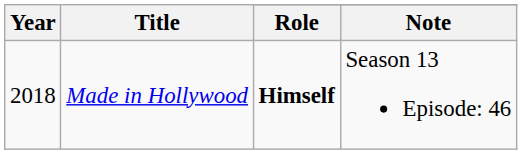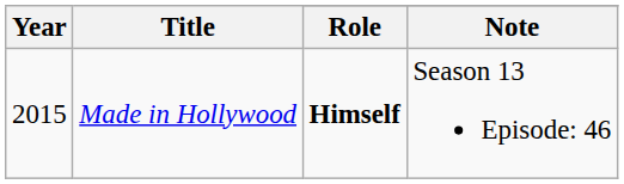 <table class="wikitable">
 <tr>
 <th rowspan="2">Year</th>
 <th rowspan="2">Title</th>
 </tr>
 <tr>
 <th>Role</th>
 <th>Note</th>
 </tr>
 <tr>
-<td>2018</td>
+<td>2015</td>
 <td><em><a href='#'>Made in Hollywood</a></em></td>
 <td><strong>Himself</strong></td>
 <td>Season 13<br><ul><li>Episode: 46</li></ul></td>
 </tr>
 </table>
